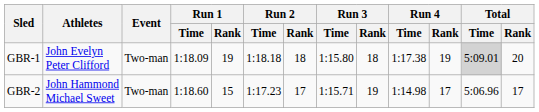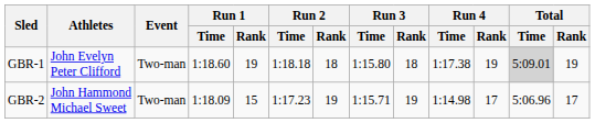 <table class="wikitable" border="1" style="font-size:90%">
 <tr>
 <th rowspan="2">Sled</th>
 <th rowspan="2">Athletes</th>
 <th rowspan="2">Event</th>
 <th colspan="2">Run 1</th>
 <th colspan="2">Run 2</th>
 <th colspan="2">Run 3</th>
 <th colspan="2">Run 4</th>
 <th colspan="2">Total</th>
 </tr>
 <tr>
 <th>Time</th>
 <th>Rank</th>
 <th>Time</th>
 <th>Rank</th>
 <th>Time</th>
 <th>Rank</th>
 <th>Time</th>
 <th>Rank</th>
 <th>Time</th>
 <th>Rank</th>
 </tr>
 <tr>
 <td align="center">GBR-1</td>
 <td><a href='#'>John Evelyn</a><br><a href='#'>Peter Clifford</a></td>
 <td>Two-man</td>
-<td align="center">1:18.09</td>
+<td align="center">1:18.60</td>
 <td align="center">19</td>
 <td align="center">1:18.18</td>
 <td align="center">18</td>
 <td align="center">1:15.80</td>
 <td align="center">18</td>
 <td align="center">1:17.38</td>
 <td align="center">19</td>
 <td align="center" style="background: lightgrey;">5:09.01</td>
-<td align="center">20</td>
+<td align="center">19</td>
 </tr>
 <tr>
 <td align="center">GBR-2</td>
 <td><a href='#'>John Hammond</a><br><a href='#'>Michael Sweet</a></td>
 <td>Two-man</td>
-<td align="center">1:18.60</td>
+<td align="center">1:18.09</td>
 <td align="center">15</td>
 <td align="center">1:17.23</td>
-<td align="center">17</td>
+<td align="center">19</td>
 <td align="center">1:15.71</td>
 <td align="center">19</td>
 <td align="center">1:14.98</td>
 <td align="center">17</td>
 <td align="center">5:06.96</td>
 <td align="center">17</td>
 </tr>
 </table>
